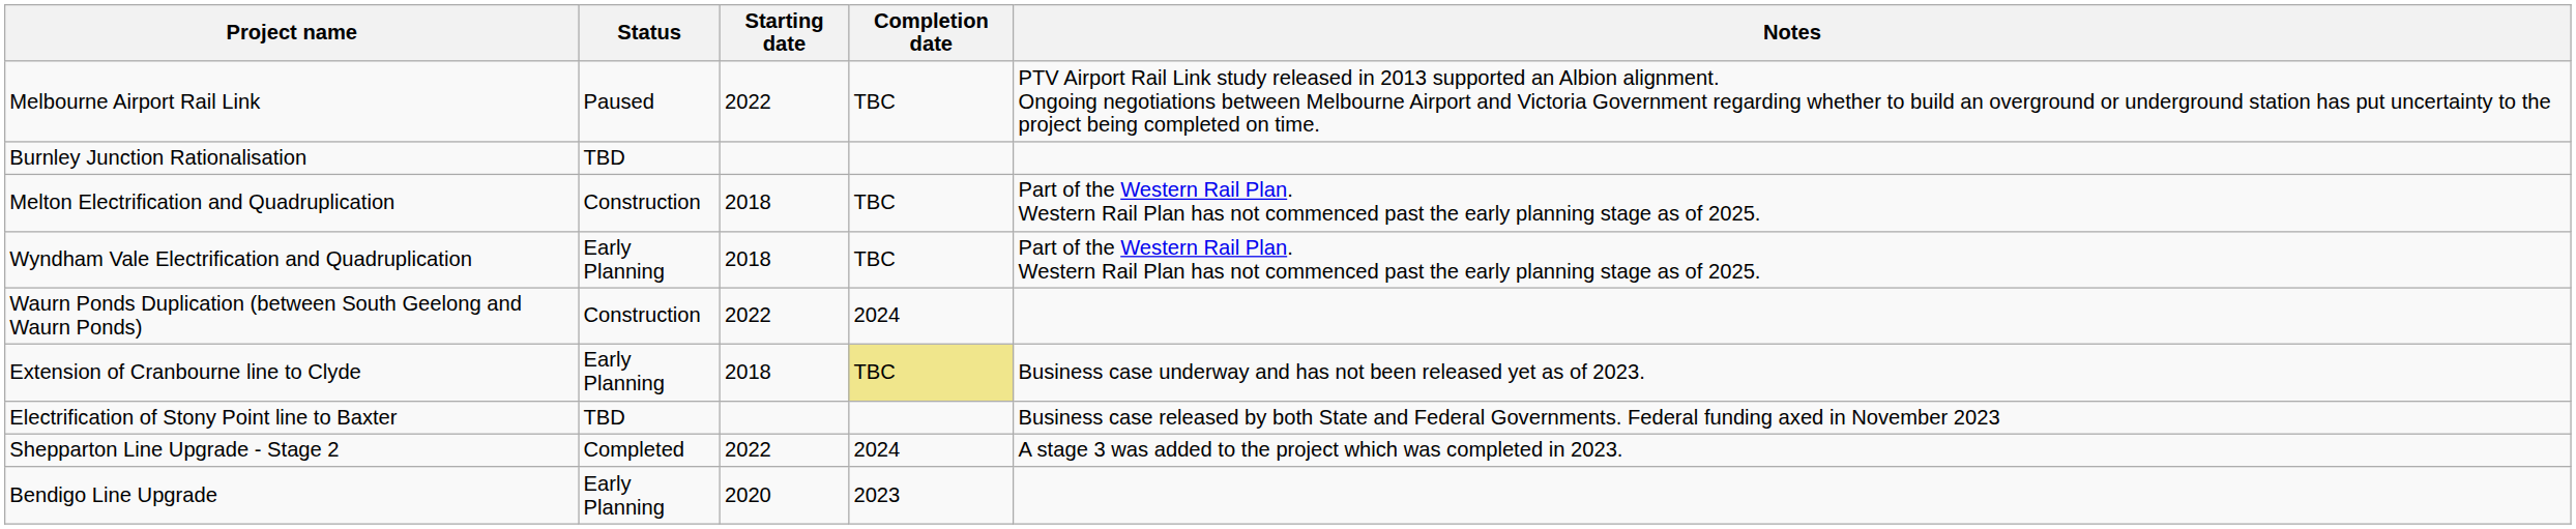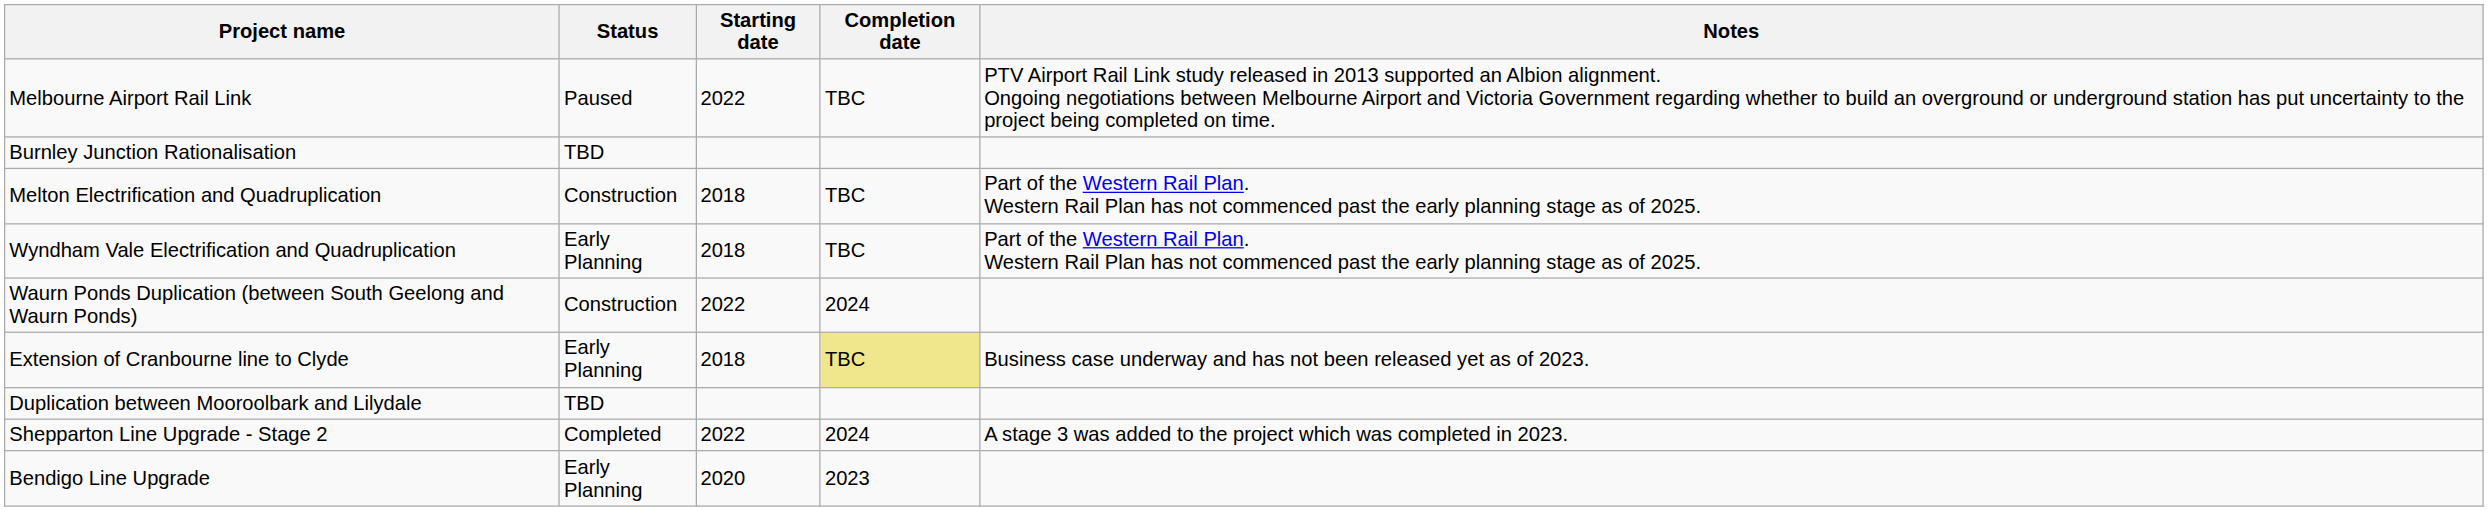 <table class="wikitable sortable">
 <tr>
 <th>Project name</th>
 <th>Status</th>
 <th>Starting date</th>
 <th>Completion date</th>
 <th>Notes</th>
 </tr>
 <tr>
 <td>Melbourne Airport Rail Link</td>
 <td>Paused</td>
 <td>2022</td>
 <td>TBC</td>
 <td>PTV Airport Rail Link study released in 2013 supported an Albion alignment.<br>Ongoing negotiations between Melbourne Airport and Victoria Government regarding whether to build an overground or underground station has put uncertainty to the project being completed on time.</td>
 </tr>
 <tr>
 <td>Burnley Junction Rationalisation</td>
 <td>TBD</td>
 <td></td>
 <td></td>
 <td></td>
 </tr>
 <tr>
 <td>Melton Electrification and Quadruplication</td>
 <td>Construction</td>
 <td>2018</td>
 <td>TBC</td>
 <td>Part of the <a href='#'>Western Rail Plan</a>.<br>Western Rail Plan has not commenced past the early planning stage as of 2025.</td>
 </tr>
 <tr>
 <td>Wyndham Vale Electrification and Quadruplication</td>
 <td>Early Planning</td>
 <td>2018</td>
 <td>TBC</td>
 <td>Part of the <a href='#'>Western Rail Plan</a>.<br>Western Rail Plan has not commenced past the early planning stage as of 2025.</td>
 </tr>
 <tr>
 <td>Waurn Ponds Duplication (between South Geelong and Waurn Ponds)</td>
 <td>Construction</td>
 <td>2022</td>
 <td>2024</td>
 <td></td>
 </tr>
 <tr>
 <td>Extension of Cranbourne line to Clyde</td>
 <td>Early Planning</td>
 <td>2018</td>
 <td style="background: khaki;">TBC</td>
 <td>Business case underway and has not been released yet as of 2023.</td>
 </tr>
 <tr>
-<td>Electrification of Stony Point line to Baxter</td>
+<td>Duplication between Mooroolbark and Lilydale</td>
 <td>TBD</td>
 <td></td>
 <td></td>
-<td>Business case released by both State and Federal Governments. Federal funding axed in November 2023</td>
+<td></td>
 </tr>
 <tr>
 <td>Shepparton Line Upgrade -  Stage 2</td>
 <td>Completed</td>
 <td>2022</td>
 <td>2024</td>
 <td>A stage 3 was added to the project which was completed in 2023.</td>
 </tr>
 <tr>
 <td>Bendigo Line Upgrade</td>
 <td>Early Planning</td>
 <td>2020</td>
 <td>2023</td>
 <td></td>
 </tr>
 </table>
